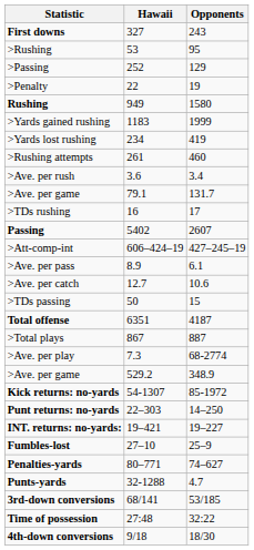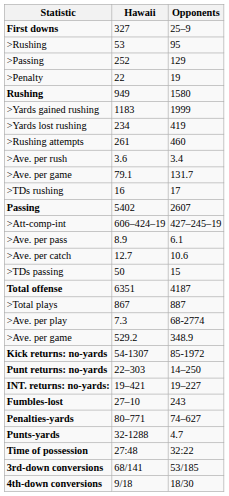 <table class="wikitable" style="white-space:nowrap;">
 <tr>
 <th>Statistic</th>
 <th>Hawaii</th>
 <th>Opponents</th>
 </tr>
 <tr>
 <td><strong>First downs</strong></td>
 <td>327</td>
-<td>243</td>
+<td>25–9</td>
 </tr>
 <tr>
 <td>>Rushing</td>
 <td>53</td>
 <td>95</td>
 </tr>
 <tr>
 <td>>Passing</td>
 <td>252</td>
 <td>129</td>
 </tr>
 <tr>
 <td>>Penalty</td>
 <td>22</td>
 <td>19</td>
 </tr>
 <tr>
 <td><strong>Rushing</strong></td>
 <td>949</td>
 <td>1580</td>
 </tr>
 <tr>
 <td>>Yards gained rushing</td>
 <td>1183</td>
 <td>1999</td>
 </tr>
 <tr>
 <td>>Yards lost rushing</td>
 <td>234</td>
 <td>419</td>
 </tr>
 <tr>
 <td>>Rushing attempts</td>
 <td>261</td>
 <td>460</td>
 </tr>
 <tr>
 <td>>Ave. per rush</td>
 <td>3.6</td>
 <td>3.4</td>
 </tr>
 <tr>
 <td>>Ave. per game</td>
 <td>79.1</td>
 <td>131.7</td>
 </tr>
 <tr>
 <td>>TDs rushing</td>
 <td>16</td>
 <td>17</td>
 </tr>
 <tr>
 <td><strong>Passing</strong></td>
 <td>5402</td>
 <td>2607</td>
 </tr>
 <tr>
 <td>>Att-comp-int</td>
 <td>606–424–19</td>
 <td>427–245–19</td>
 </tr>
 <tr>
 <td>>Ave. per pass</td>
 <td>8.9</td>
 <td>6.1</td>
 </tr>
 <tr>
 <td>>Ave. per catch</td>
 <td>12.7</td>
 <td>10.6</td>
 </tr>
 <tr>
 <td>>TDs passing</td>
 <td>50</td>
 <td>15</td>
 </tr>
 <tr>
 <td><strong>Total offense</strong></td>
 <td>6351</td>
 <td>4187</td>
 </tr>
 <tr>
 <td>>Total plays</td>
 <td>867</td>
 <td>887</td>
 </tr>
 <tr>
 <td>>Ave. per play</td>
 <td>7.3</td>
 <td>68-2774</td>
 </tr>
 <tr>
 <td>>Ave. per game</td>
 <td>529.2</td>
 <td>348.9</td>
 </tr>
 <tr>
 <td><strong>Kick returns: no-yards</strong></td>
 <td>54-1307</td>
 <td>85-1972</td>
 </tr>
 <tr>
 <td><strong>Punt returns: no-yards</strong></td>
 <td>22–303</td>
 <td>14–250</td>
 </tr>
 <tr>
 <td><strong>INT. returns: no-yards:</strong></td>
 <td>19–421</td>
 <td>19–227</td>
 </tr>
 <tr>
 <td><strong>Fumbles-lost</strong></td>
 <td>27–10</td>
-<td>25–9</td>
+<td>243</td>
 </tr>
 <tr>
 <td><strong>Penalties-yards</strong></td>
 <td>80–771</td>
 <td>74–627</td>
 </tr>
 <tr>
 <td><strong>Punts-yards</strong></td>
 <td>32-1288</td>
 <td>4.7</td>
 </tr>
 <tr>
+<td><strong>Time of possession</strong></td>
+<td>27:48</td>
+<td>32:22</td>
+</tr>
+<tr>
 <td><strong>3rd-down conversions</strong></td>
 <td>68/141</td>
 <td>53/185</td>
-</tr>
-<tr>
-<td><strong>Time of possession</strong></td>
-<td>27:48</td>
-<td>32:22</td>
 </tr>
 <tr>
 <td><strong>4th-down conversions</strong></td>
 <td>9/18</td>
 <td>18/30</td>
 </tr>
 </table>
